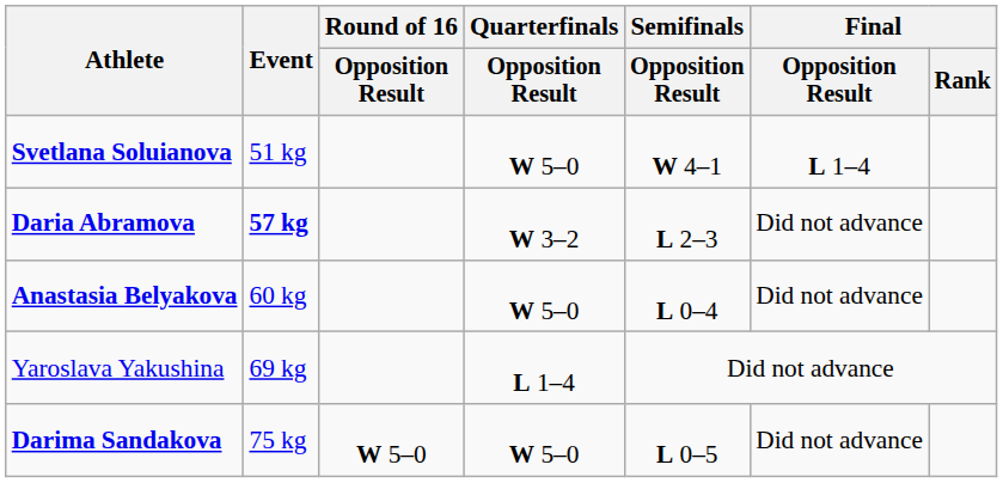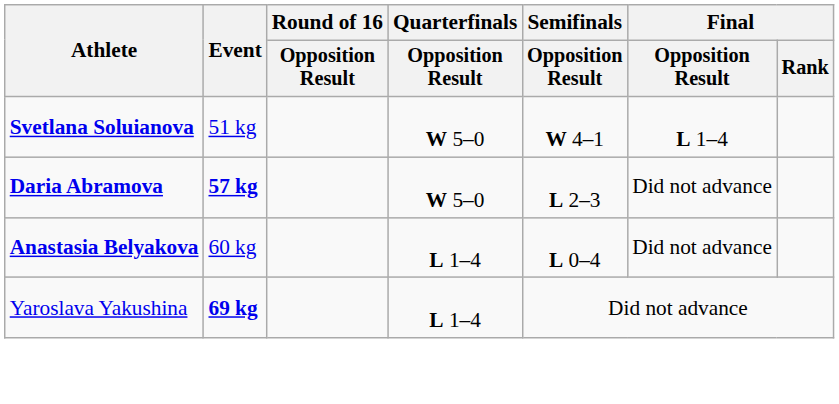 <table class="wikitable" style="text-align:center; font-size:90%">
 <tr>
 <th rowspan=2>Athlete</th>
 <th rowspan=2>Event</th>
 <th>Round of 16</th>
 <th>Quarterfinals</th>
 <th>Semifinals</th>
 <th colspan=2>Final</th>
 </tr>
 <tr style="font-size:95%">
 <th>Opposition<br>Result</th>
 <th>Opposition<br>Result</th>
 <th>Opposition<br>Result</th>
 <th>Opposition<br>Result</th>
 <th>Rank</th>
 </tr>
 <tr>
 <td align=left><strong><a href='#'>Svetlana Soluianova</a></strong></td>
 <td align=left><a href='#'>51 kg</a></td>
 <td></td>
 <td><br><strong>W</strong> 5–0</td>
 <td><br><strong>W</strong> 4–1</td>
 <td><br><strong>L</strong> 1–4</td>
 <td></td>
 </tr>
 <tr>
 <td align=left><strong><a href='#'>Daria Abramova</a></strong></td>
 <td align=left><strong><a href='#'>57 kg</a></strong></td>
 <td></td>
-<td><br><strong>W</strong> 3–2</td>
+<td><br><strong>W</strong> 5–0</td>
 <td><br><strong>L</strong> 2–3</td>
 <td>Did not advance</td>
 <td></td>
 </tr>
 <tr>
 <td align=left><strong><a href='#'>Anastasia Belyakova</a></strong></td>
 <td align=left><a href='#'>60 kg</a></td>
 <td></td>
-<td><br><strong>W</strong> 5–0</td>
+<td><br><strong>L</strong> 1–4</td>
 <td><br><strong>L</strong> 0–4</td>
 <td>Did not advance</td>
 <td></td>
 </tr>
 <tr>
 <td align=left><a href='#'>Yaroslava Yakushina</a></td>
-<td align=left><a href='#'>69 kg</a></td>
+<td align=left><strong><a href='#'>69 kg</a></strong></td>
 <td></td>
 <td><br><strong>L</strong> 1–4</td>
 <td colspan=3>Did not advance</td>
 </tr>
-<tr>
-<td align=left><strong><a href='#'>Darima Sandakova</a></strong></td>
-<td align=left><a href='#'>75 kg</a></td>
-<td><br><strong>W</strong> 5–0</td>
-<td><br><strong>W</strong> 5–0</td>
-<td><br><strong>L</strong> 0–5</td>
-<td>Did not advance</td>
-<td></td>
-</tr>
 </table>
